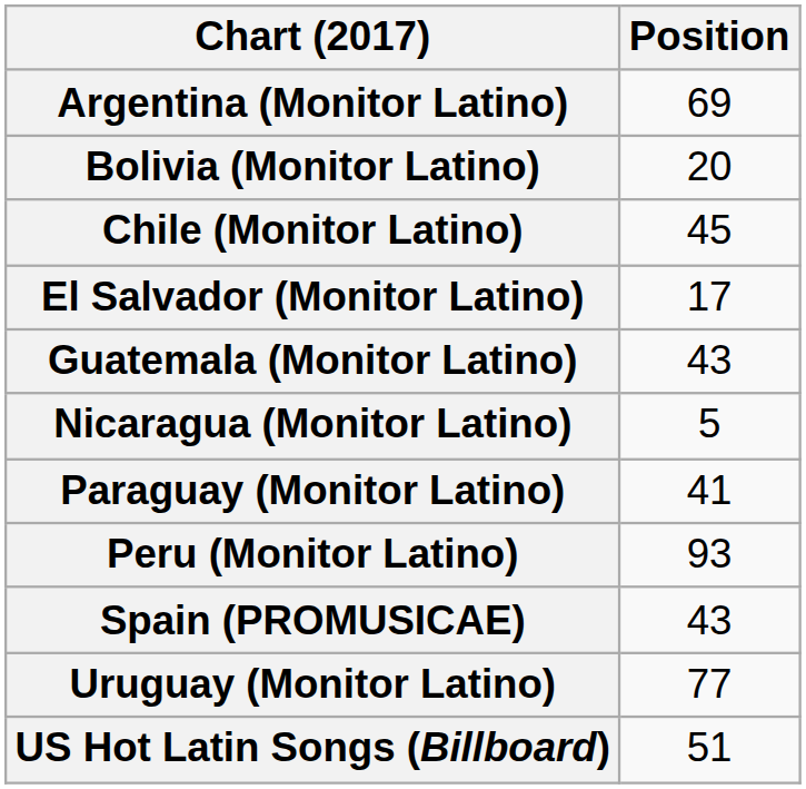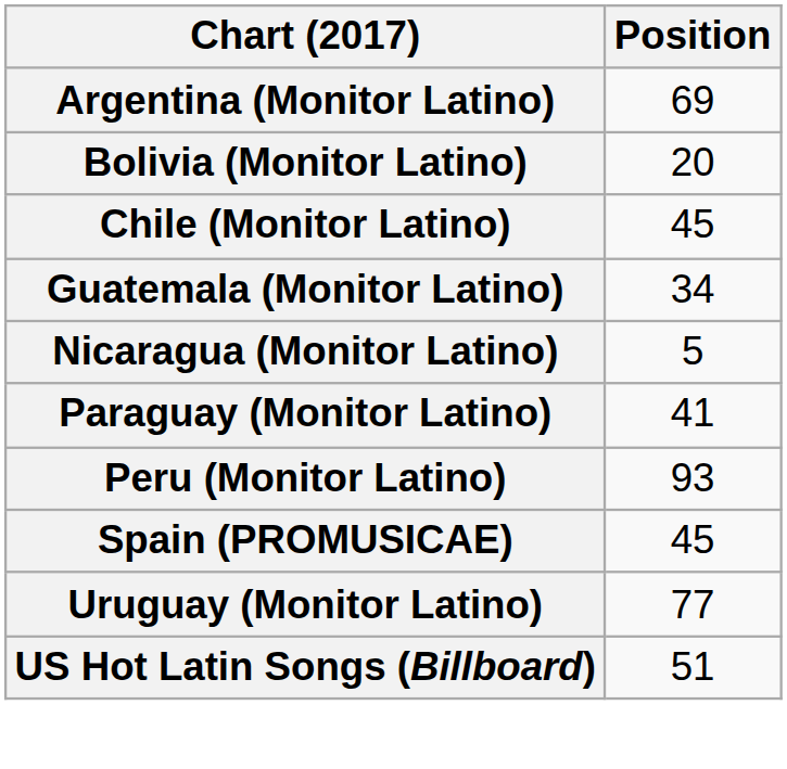 <table class="wikitable plainrowheaders sortable" style="text-align:center">
 <tr>
 <th scope="col">Chart (2017)</th>
 <th scope="col">Position</th>
 </tr>
 <tr>
 <th scope="row">Argentina (Monitor Latino)</th>
 <td>69</td>
 </tr>
 <tr>
 <th scope="row">Bolivia (Monitor Latino)</th>
 <td>20</td>
 </tr>
 <tr>
 <th scope="row">Chile (Monitor Latino)</th>
 <td>45</td>
 </tr>
 <tr>
-<th scope="row">El Salvador (Monitor Latino)</th>
-<td>17</td>
-</tr>
-<tr>
 <th scope="row">Guatemala (Monitor Latino)</th>
-<td>43</td>
+<td>34</td>
 </tr>
 <tr>
 <th scope="row">Nicaragua (Monitor Latino)</th>
 <td>5</td>
 </tr>
 <tr>
 <th scope="row">Paraguay (Monitor Latino)</th>
 <td>41</td>
 </tr>
 <tr>
 <th scope="row">Peru (Monitor Latino)</th>
 <td>93</td>
 </tr>
 <tr>
 <th scope="row">Spain (PROMUSICAE)</th>
-<td>43</td>
+<td>45</td>
 </tr>
 <tr>
 <th scope="row">Uruguay (Monitor Latino)</th>
 <td>77</td>
 </tr>
 <tr>
 <th scope="row">US Hot Latin Songs (<em>Billboard</em>)</th>
 <td>51</td>
 </tr>
 </table>
